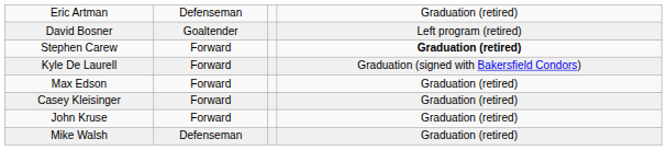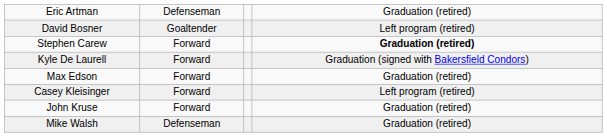 <table class="wikitable" width="60%">
 <tr align="center" bgcolor="">
 <td>Eric Artman</td>
 <td>Defenseman</td>
 <td></td>
 <td>Graduation (retired)</td>
 </tr>
 <tr align="center" bgcolor="f0f0f0">
 <td>David Bosner</td>
 <td>Goaltender</td>
 <td></td>
 <td>Left program (retired)</td>
 </tr>
 <tr align="center" bgcolor="">
 <td>Stephen Carew</td>
 <td>Forward</td>
 <td></td>
 <td><strong>Graduation (retired)</strong></td>
 </tr>
 <tr align="center" bgcolor="f0f0f0">
 <td>Kyle De Laurell</td>
 <td>Forward</td>
 <td></td>
 <td>Graduation (signed with <a href='#'>Bakersfield Condors</a>)</td>
 </tr>
 <tr align="center" bgcolor="">
 <td>Max Edson</td>
 <td>Forward</td>
 <td></td>
 <td>Graduation (retired)</td>
 </tr>
 <tr align="center" bgcolor="f0f0f0">
 <td>Casey Kleisinger</td>
 <td>Forward</td>
 <td></td>
-<td>Graduation (retired)</td>
+<td>Left program (retired)</td>
 </tr>
 <tr align="center" bgcolor="">
 <td>John Kruse</td>
 <td>Forward</td>
 <td></td>
 <td>Graduation (retired)</td>
 </tr>
 <tr align="center" bgcolor="f0f0f0">
 <td>Mike Walsh</td>
 <td>Defenseman</td>
 <td></td>
 <td>Graduation (retired)</td>
 </tr>
 </table>
